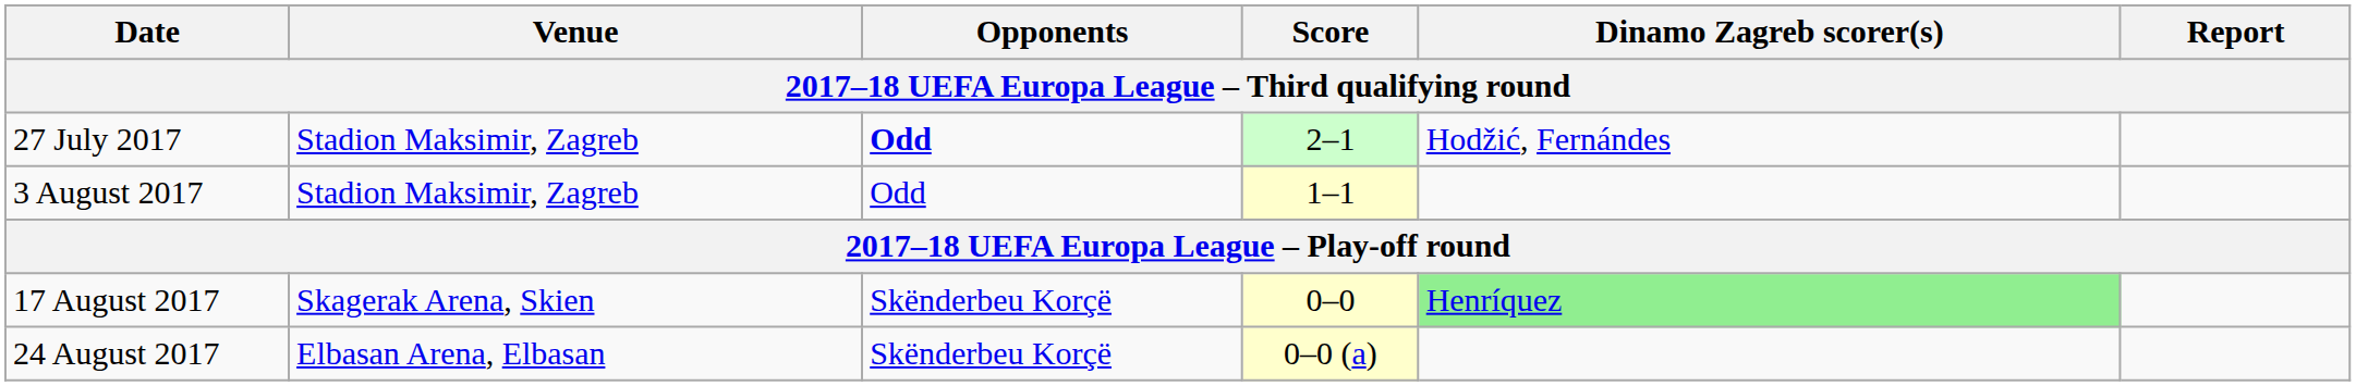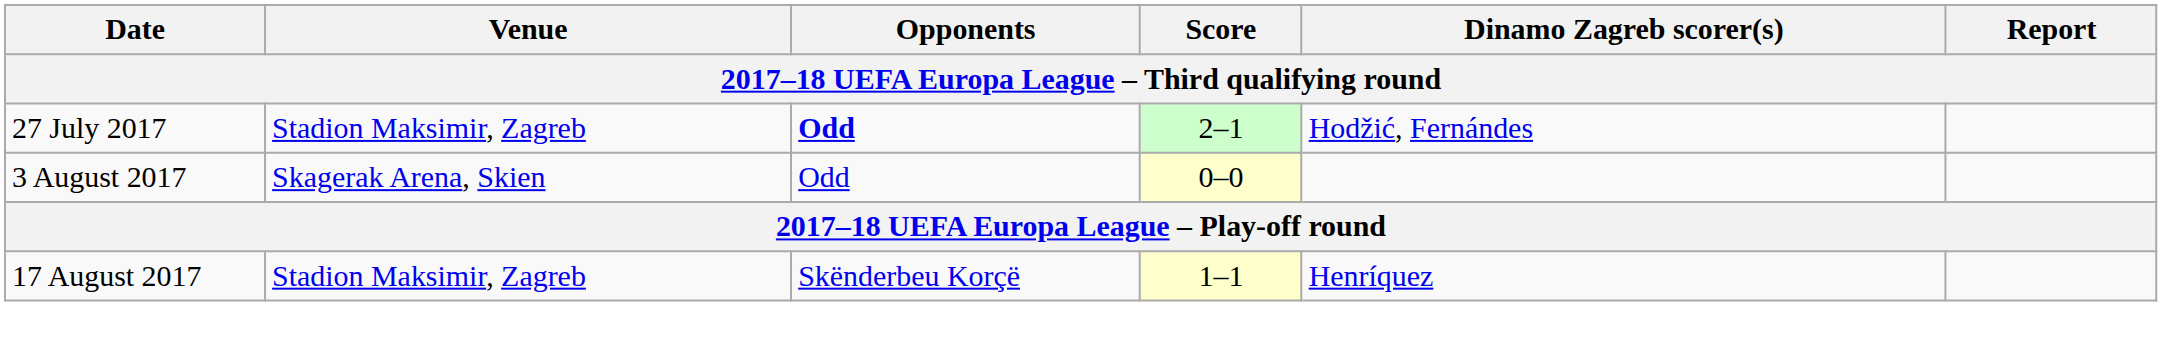 <table class="wikitable" style="font-size:95%">
 <tr>
 <th width=125>Date</th>
 <th width=260>Venue</th>
 <th width=170>Opponents</th>
 <th width= 75>Score</th>
 <th width=320>Dinamo Zagreb scorer(s)</th>
 <th width=100>Report</th>
 </tr>
 <tr>
 <th colspan="6"><a href='#'>2017–18 UEFA Europa League</a> – Third qualifying round</th>
 </tr>
 <tr>
 <td>27 July 2017</td>
 <td><a href='#'>Stadion Maksimir</a>, <a href='#'>Zagreb</a></td>
 <td><strong> <a href='#'>Odd</a></strong></td>
 <td align=center bgcolor=#CCFFCC>2–1</td>
 <td> <a href='#'>Hodžić</a>,  <a href='#'>Fernándes</a></td>
 <td></td>
 </tr>
 <tr>
 <td>3 August 2017</td>
-<td><a href='#'>Stadion Maksimir</a>, <a href='#'>Zagreb</a></td>
+<td><a href='#'>Skagerak Arena</a>, <a href='#'>Skien</a></td>
 <td> <a href='#'>Odd</a></td>
-<td align=center bgcolor=#FFFFCC>1–1</td>
+<td align=center bgcolor=#FFFFCC>0–0</td>
 <td></td>
 <td></td>
 </tr>
 <tr>
 <th colspan="6"><a href='#'>2017–18 UEFA Europa League</a> – Play-off round</th>
 </tr>
 <tr>
 <td>17 August 2017</td>
-<td><a href='#'>Skagerak Arena</a>, <a href='#'>Skien</a></td>
+<td><a href='#'>Stadion Maksimir</a>, <a href='#'>Zagreb</a></td>
 <td> <a href='#'>Skënderbeu Korçë</a></td>
-<td align=center bgcolor=#FFFFCC>0–0</td>
-<td style="background: lightgreen;"> <a href='#'>Henríquez</a></td>
-<td></td>
-</tr>
-<tr>
-<td>24 August 2017</td>
-<td><a href='#'>Elbasan Arena</a>, <a href='#'>Elbasan</a></td>
-<td> <a href='#'>Skënderbeu Korçë</a></td>
-<td align=center bgcolor=#FFFFCC>0–0 (<a href='#'>a</a>)</td>
-<td></td>
+<td align=center bgcolor=#FFFFCC>1–1</td>
+<td> <a href='#'>Henríquez</a></td>
 <td></td>
 </tr>
 </table>
